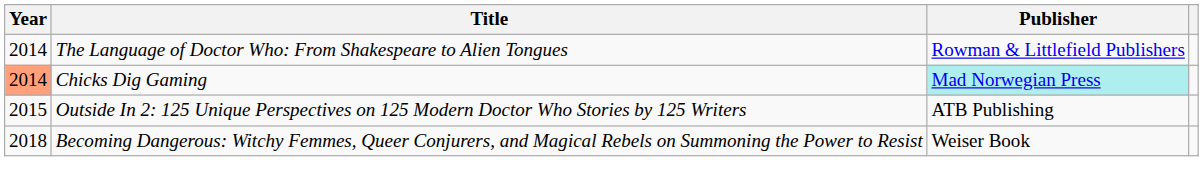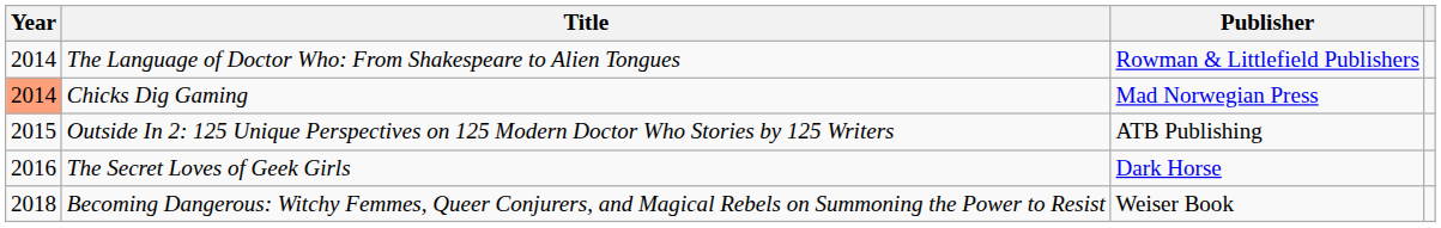 <table class="wikitable sortable" style="text-align:left;">
 <tr>
 <th style=width:2em text-align:center;>Year</th>
 <th>Title</th>
 <th>Publisher</th>
 <th class="unsortable"></th>
 </tr>
 <tr>
 <td style="text-align:center;">2014</td>
 <td><em>The Language of Doctor Who: From Shakespeare to Alien Tongues</em></td>
 <td><a href='#'>Rowman & Littlefield Publishers</a></td>
 <td style="text-align:center;"></td>
 </tr>
 <tr>
 <td style="background: lightsalmon; text-align:center;">2014</td>
 <td><em>Chicks Dig Gaming</em></td>
-<td style="background: paleturquoise;"><a href='#'>Mad Norwegian Press</a></td>
+<td><a href='#'>Mad Norwegian Press</a></td>
 <td style="text-align:center;"></td>
 </tr>
 <tr>
 <td style="text-align:center;">2015</td>
 <td><em>Outside In 2: 125 Unique Perspectives on 125 Modern Doctor Who Stories by 125 Writers</em></td>
 <td>ATB Publishing</td>
 <td style="text-align:center;"></td>
 </tr>
 <tr>
+<td style="text-align:center;">2016</td>
+<td><em>The Secret Loves of Geek Girls</em></td>
+<td><a href='#'>Dark Horse</a></td>
+<td style="text-align:center;"></td>
+</tr>
+<tr>
 <td style="text-align:center;">2018</td>
 <td><em>Becoming Dangerous: Witchy Femmes, Queer Conjurers, and Magical Rebels on Summoning the Power to Resist</em></td>
 <td>Weiser Book</td>
 <td style="text-align:center;"></td>
 </tr>
 </table>
